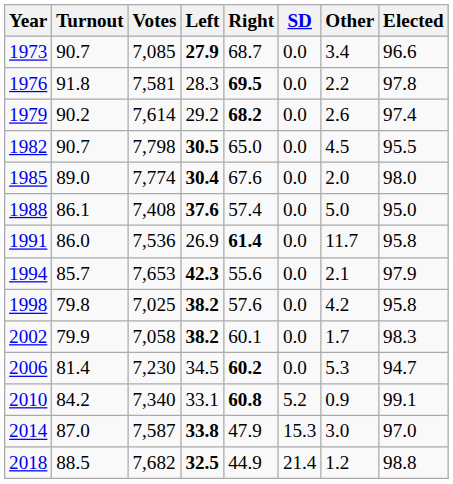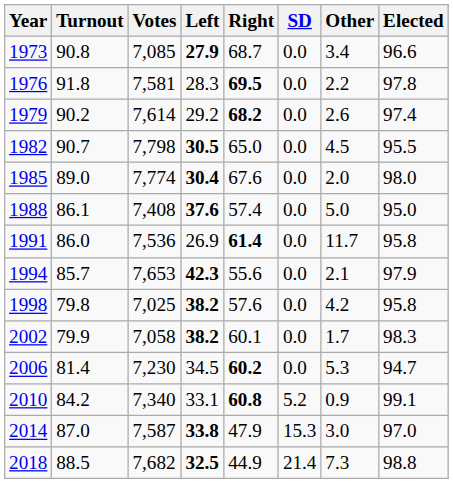 <table class="wikitable sortable" style="font-size: 95%;">
 <tr>
 <th>Year</th>
 <th>Turnout</th>
 <th>Votes</th>
 <th>Left</th>
 <th>Right</th>
 <th><a href='#'>SD</a></th>
 <th>Other</th>
 <th>Elected</th>
 </tr>
 <tr>
 <td><a href='#'>1973</a></td>
-<td>90.7</td>
+<td>90.8</td>
 <td>7,085</td>
 <td><strong>27.9</strong></td>
 <td>68.7</td>
 <td>0.0</td>
 <td>3.4</td>
 <td>96.6</td>
 </tr>
 <tr>
 <td><a href='#'>1976</a></td>
 <td>91.8</td>
 <td>7,581</td>
 <td>28.3</td>
 <td><strong>69.5</strong></td>
 <td>0.0</td>
 <td>2.2</td>
 <td>97.8</td>
 </tr>
 <tr>
 <td><a href='#'>1979</a></td>
 <td>90.2</td>
 <td>7,614</td>
 <td>29.2</td>
 <td><strong>68.2</strong></td>
 <td>0.0</td>
 <td>2.6</td>
 <td>97.4</td>
 </tr>
 <tr>
 <td><a href='#'>1982</a></td>
 <td>90.7</td>
 <td>7,798</td>
 <td><strong>30.5</strong></td>
 <td>65.0</td>
 <td>0.0</td>
 <td>4.5</td>
 <td>95.5</td>
 </tr>
 <tr>
 <td><a href='#'>1985</a></td>
 <td>89.0</td>
 <td>7,774</td>
 <td><strong>30.4</strong></td>
 <td>67.6</td>
 <td>0.0</td>
 <td>2.0</td>
 <td>98.0</td>
 </tr>
 <tr>
 <td><a href='#'>1988</a></td>
 <td>86.1</td>
 <td>7,408</td>
 <td><strong>37.6</strong></td>
 <td>57.4</td>
 <td>0.0</td>
 <td>5.0</td>
 <td>95.0</td>
 </tr>
 <tr>
 <td><a href='#'>1991</a></td>
 <td>86.0</td>
 <td>7,536</td>
 <td>26.9</td>
 <td><strong>61.4</strong></td>
 <td>0.0</td>
 <td>11.7</td>
 <td>95.8</td>
 </tr>
 <tr>
 <td><a href='#'>1994</a></td>
 <td>85.7</td>
 <td>7,653</td>
 <td><strong>42.3</strong></td>
 <td>55.6</td>
 <td>0.0</td>
 <td>2.1</td>
 <td>97.9</td>
 </tr>
 <tr>
 <td><a href='#'>1998</a></td>
 <td>79.8</td>
 <td>7,025</td>
 <td><strong>38.2</strong></td>
 <td>57.6</td>
 <td>0.0</td>
 <td>4.2</td>
 <td>95.8</td>
 </tr>
 <tr>
 <td><a href='#'>2002</a></td>
 <td>79.9</td>
 <td>7,058</td>
 <td><strong>38.2</strong></td>
 <td>60.1</td>
 <td>0.0</td>
 <td>1.7</td>
 <td>98.3</td>
 </tr>
 <tr>
 <td><a href='#'>2006</a></td>
 <td>81.4</td>
 <td>7,230</td>
 <td>34.5</td>
 <td><strong>60.2</strong></td>
 <td>0.0</td>
 <td>5.3</td>
 <td>94.7</td>
 </tr>
 <tr>
 <td><a href='#'>2010</a></td>
 <td>84.2</td>
 <td>7,340</td>
 <td>33.1</td>
 <td><strong>60.8</strong></td>
 <td>5.2</td>
 <td>0.9</td>
 <td>99.1</td>
 </tr>
 <tr>
 <td><a href='#'>2014</a></td>
 <td>87.0</td>
 <td>7,587</td>
 <td><strong>33.8</strong></td>
 <td>47.9</td>
 <td>15.3</td>
 <td>3.0</td>
 <td>97.0</td>
 </tr>
 <tr>
 <td><a href='#'>2018</a></td>
 <td>88.5</td>
 <td>7,682</td>
 <td><strong>32.5</strong></td>
 <td>44.9</td>
 <td>21.4</td>
-<td>1.2</td>
+<td>7.3</td>
 <td>98.8</td>
 </tr>
 </table>
